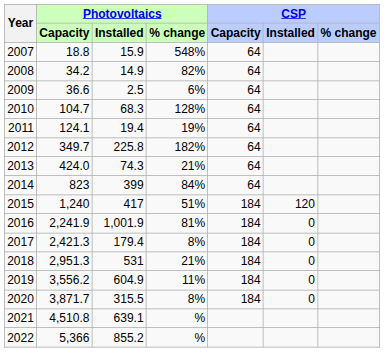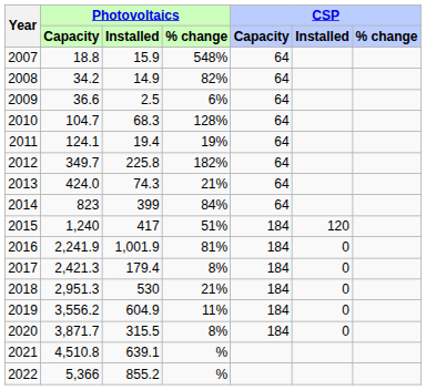 <table class="wikitable" style="text-align:right;">
 <tr>
 <th rowspan=2>Year</th>
 <th colspan=3 style="background-color: #cfb;"><a href='#'>Photovoltaics</a></th>
 <th colspan=3 style="background-color: #bcf;"><a href='#'>CSP</a></th>
 </tr>
 <tr>
 <th style="background-color: #cfb;">Capacity</th>
 <th style="background-color: #cfb;">Installed</th>
 <th style="background-color: #cfb;">% change</th>
 <th style="background-color: #bcf;">Capacity</th>
 <th style="background-color: #bcf;">Installed</th>
 <th style="background-color: #bcf;">% change</th>
 </tr>
 <tr>
 <td>2007</td>
 <td>18.8</td>
 <td>15.9</td>
 <td>548%</td>
 <td>64</td>
 <td></td>
 <td></td>
 </tr>
 <tr>
 <td>2008</td>
 <td>34.2</td>
 <td>14.9</td>
 <td>82%</td>
 <td>64</td>
 <td></td>
 <td></td>
 </tr>
 <tr>
 <td>2009</td>
 <td>36.6</td>
 <td>2.5</td>
 <td>6%</td>
 <td>64</td>
 <td></td>
 <td></td>
 </tr>
 <tr>
 <td>2010</td>
 <td>104.7</td>
 <td>68.3</td>
 <td>128%</td>
 <td>64</td>
 <td></td>
 <td></td>
 </tr>
 <tr>
 <td>2011</td>
 <td>124.1</td>
 <td>19.4</td>
 <td>19%</td>
 <td>64</td>
 <td></td>
 <td></td>
 </tr>
 <tr>
 <td>2012</td>
 <td>349.7</td>
 <td>225.8</td>
 <td>182%</td>
 <td>64</td>
 <td></td>
 <td></td>
 </tr>
 <tr>
 <td>2013</td>
 <td>424.0</td>
 <td>74.3</td>
 <td>21%</td>
 <td>64</td>
 <td></td>
 <td></td>
 </tr>
 <tr>
 <td>2014</td>
 <td>823</td>
 <td>399</td>
 <td>84%</td>
 <td>64</td>
 <td></td>
 <td></td>
 </tr>
 <tr>
 <td>2015</td>
 <td>1,240</td>
 <td>417</td>
 <td>51%</td>
 <td>184</td>
 <td>120</td>
 <td></td>
 </tr>
 <tr>
 <td>2016</td>
 <td>2,241.9</td>
 <td>1,001.9</td>
 <td>81%</td>
 <td>184</td>
 <td>0</td>
 <td></td>
 </tr>
 <tr>
 <td>2017</td>
 <td>2,421.3</td>
 <td>179.4</td>
 <td>8%</td>
 <td>184</td>
 <td>0</td>
 <td></td>
 </tr>
 <tr>
 <td>2018</td>
 <td>2,951.3</td>
-<td>531</td>
+<td>530</td>
 <td>21%</td>
 <td>184</td>
 <td>0</td>
 <td></td>
 </tr>
 <tr>
 <td>2019</td>
 <td>3,556.2</td>
 <td>604.9</td>
 <td>11%</td>
 <td>184</td>
 <td>0</td>
 <td></td>
 </tr>
 <tr>
 <td>2020</td>
 <td>3,871.7</td>
 <td>315.5</td>
 <td>8%</td>
 <td>184</td>
 <td>0</td>
 <td></td>
 </tr>
 <tr>
 <td>2021</td>
 <td>4,510.8</td>
 <td>639.1</td>
 <td>%</td>
 <td></td>
 <td></td>
 <td></td>
 </tr>
 <tr>
 <td>2022</td>
 <td>5,366</td>
 <td>855.2</td>
 <td>%</td>
 <td></td>
 <td></td>
 <td></td>
 </tr>
 </table>
